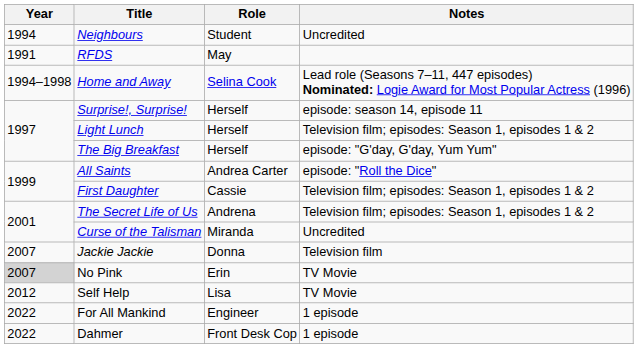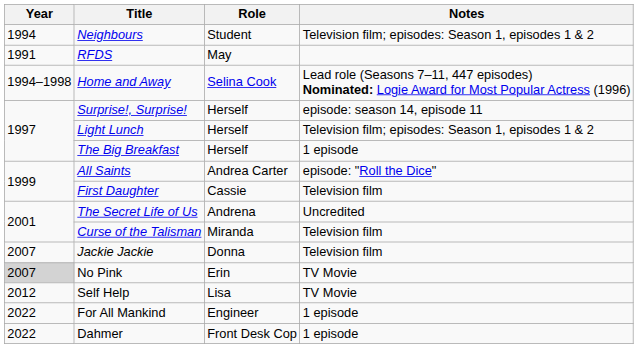 <table class="wikitable">
 <tr>
 <th>Year</th>
 <th>Title</th>
 <th>Role</th>
 <th>Notes</th>
 </tr>
 <tr>
 <td>1994</td>
 <td><em><a href='#'>Neighbours</a></em></td>
 <td>Student</td>
-<td>Uncredited</td>
+<td>Television film; episodes: Season 1, episodes 1 & 2</td>
 </tr>
 <tr>
 <td>1991</td>
 <td><em><a href='#'>RFDS</a></em></td>
 <td>May</td>
 <td></td>
 </tr>
 <tr>
 <td>1994–1998</td>
 <td><em><a href='#'>Home and Away</a></em></td>
 <td><a href='#'>Selina Cook</a></td>
 <td>Lead role (Seasons 7–11, 447 episodes)<br> <strong>Nominated:</strong> <a href='#'>Logie Award for Most Popular Actress</a> (1996)</td>
 </tr>
 <tr>
 <td rowspan="3">1997</td>
 <td><em><a href='#'>Surprise!, Surprise!</a></em></td>
 <td>Herself</td>
 <td>episode: season 14, episode 11</td>
 </tr>
 <tr>
 <td><em><a href='#'>Light Lunch</a></em></td>
 <td>Herself</td>
 <td>Television film; episodes: Season 1, episodes 1 & 2</td>
 </tr>
 <tr>
 <td><em><a href='#'>The Big Breakfast</a></em></td>
 <td>Herself</td>
-<td>episode: "G'day, G'day, Yum Yum"</td>
+<td>1 episode</td>
 </tr>
 <tr>
 <td rowspan="2">1999</td>
 <td><em><a href='#'>All Saints</a></em></td>
 <td>Andrea Carter</td>
 <td>episode: "<a href='#'>Roll the Dice</a>"</td>
 </tr>
 <tr>
 <td><em><a href='#'>First Daughter</a></em></td>
 <td>Cassie</td>
-<td>Television film; episodes: Season 1, episodes 1 & 2</td>
+<td>Television film</td>
 </tr>
 <tr>
 <td rowspan="2">2001</td>
 <td><em><a href='#'>The Secret Life of Us</a></em></td>
 <td>Andrena</td>
-<td>Television film; episodes: Season 1, episodes 1 & 2</td>
+<td>Uncredited</td>
 </tr>
 <tr>
 <td><em><a href='#'>Curse of the Talisman</a></em></td>
 <td>Miranda</td>
-<td>Uncredited</td>
+<td>Television film</td>
 </tr>
 <tr>
 <td>2007</td>
 <td><em>Jackie Jackie</em></td>
 <td>Donna</td>
 <td>Television film</td>
 </tr>
 <tr>
 <td style="background: lightgrey;">2007</td>
 <td>No Pink</td>
 <td>Erin</td>
 <td>TV Movie</td>
 </tr>
 <tr>
 <td>2012</td>
 <td>Self Help</td>
 <td>Lisa</td>
 <td>TV Movie</td>
 </tr>
 <tr>
 <td>2022</td>
 <td>For All Mankind</td>
 <td>Engineer</td>
 <td>1 episode</td>
 </tr>
 <tr>
 <td>2022</td>
 <td>Dahmer</td>
 <td>Front Desk Cop</td>
 <td>1 episode</td>
 </tr>
 </table>
